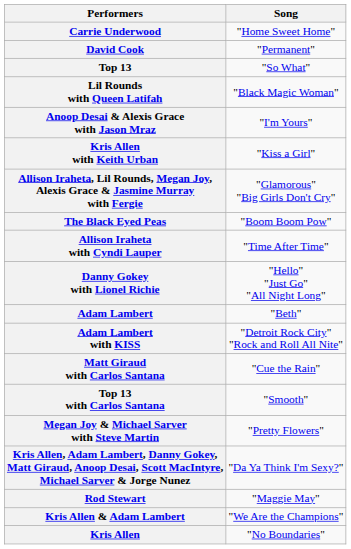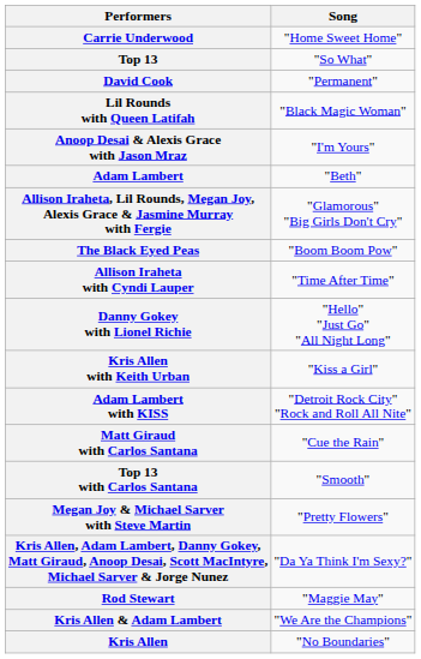 <table class="wikitable unsortable" style="text-align:center;">
 <tr>
 <th scope="col">Performers</th>
 <th scope="col">Song</th>
 </tr>
 <tr>
 <th scope="row"><a href='#'>Carrie Underwood</a></th>
 <td>"<a href='#'>Home Sweet Home</a>"</td>
 </tr>
 <tr>
+<th scope="row">Top 13</th>
+<td>"<a href='#'>So What</a>"</td>
+</tr>
+<tr>
 <th scope="row"><a href='#'>David Cook</a></th>
 <td>"<a href='#'>Permanent</a>"</td>
-</tr>
-<tr>
-<th scope="row">Top 13</th>
-<td>"<a href='#'>So What</a>"</td>
 </tr>
 <tr>
 <th scope="row">Lil Rounds<br>with <a href='#'>Queen Latifah</a></th>
 <td>"<a href='#'>Black Magic Woman</a>"</td>
 </tr>
 <tr>
 <th scope="row"><a href='#'>Anoop Desai</a> & Alexis Grace<br>with <a href='#'>Jason Mraz</a></th>
 <td>"<a href='#'>I'm Yours</a>"</td>
 </tr>
 <tr>
-<th scope="row"><a href='#'>Kris Allen</a><br>with <a href='#'>Keith Urban</a></th>
-<td>"<a href='#'>Kiss a Girl</a>"</td>
+<th scope="row"><a href='#'>Adam Lambert</a></th>
+<td>"<a href='#'>Beth</a>"</td>
 </tr>
 <tr>
 <th scope="row"><a href='#'>Allison Iraheta</a>, Lil Rounds, <a href='#'>Megan Joy</a>,<br>Alexis Grace & <a href='#'>Jasmine Murray</a><br>with <a href='#'>Fergie</a></th>
 <td>"<a href='#'>Glamorous</a>"<br>"<a href='#'>Big Girls Don't Cry</a>"</td>
 </tr>
 <tr>
 <th scope="row"><a href='#'>The Black Eyed Peas</a></th>
 <td>"<a href='#'>Boom Boom Pow</a>"</td>
 </tr>
 <tr>
 <th scope="row"><a href='#'>Allison Iraheta</a><br>with <a href='#'>Cyndi Lauper</a></th>
 <td>"<a href='#'>Time After Time</a>"</td>
 </tr>
 <tr>
 <th scope="row"><a href='#'>Danny Gokey</a><br>with <a href='#'>Lionel Richie</a></th>
 <td>"<a href='#'>Hello</a>"<br>"<a href='#'>Just Go</a>"<br>"<a href='#'>All Night Long</a>"</td>
 </tr>
 <tr>
-<th scope="row"><a href='#'>Adam Lambert</a></th>
-<td>"<a href='#'>Beth</a>"</td>
+<th scope="row"><a href='#'>Kris Allen</a><br>with <a href='#'>Keith Urban</a></th>
+<td>"<a href='#'>Kiss a Girl</a>"</td>
 </tr>
 <tr>
 <th scope="row"><a href='#'>Adam Lambert</a><br>with <a href='#'>KISS</a></th>
 <td>"<a href='#'>Detroit Rock City</a>"<br>"<a href='#'>Rock and Roll All Nite</a>"</td>
 </tr>
 <tr>
 <th scope="row"><a href='#'>Matt Giraud</a><br>with <a href='#'>Carlos Santana</a></th>
 <td>"<a href='#'>Cue the Rain</a>"</td>
 </tr>
 <tr>
 <th scope="row">Top 13<br>with <a href='#'>Carlos Santana</a></th>
 <td>"<a href='#'>Smooth</a>"</td>
 </tr>
 <tr>
 <th scope="row"><a href='#'>Megan Joy</a> & <a href='#'>Michael Sarver</a><br>with <a href='#'>Steve Martin</a></th>
 <td>"<a href='#'>Pretty Flowers</a>"</td>
 </tr>
 <tr>
 <th scope="row"><a href='#'>Kris Allen</a>, <a href='#'>Adam Lambert</a>, <a href='#'>Danny Gokey</a>,<br><a href='#'>Matt Giraud</a>, <a href='#'>Anoop Desai</a>, <a href='#'>Scott MacIntyre</a>,<br><a href='#'>Michael Sarver</a> & Jorge Nunez</th>
 <td>"<a href='#'>Da Ya Think I'm Sexy?</a>"</td>
 </tr>
 <tr>
 <th scope="row"><a href='#'>Rod Stewart</a></th>
 <td>"<a href='#'>Maggie May</a>"</td>
 </tr>
 <tr>
 <th scope="row"><a href='#'>Kris Allen</a> & <a href='#'>Adam Lambert</a></th>
 <td>"<a href='#'>We Are the Champions</a>"</td>
 </tr>
 <tr>
 <th scope="row"><a href='#'>Kris Allen</a></th>
 <td>"<a href='#'>No Boundaries</a>"</td>
 </tr>
 </table>
